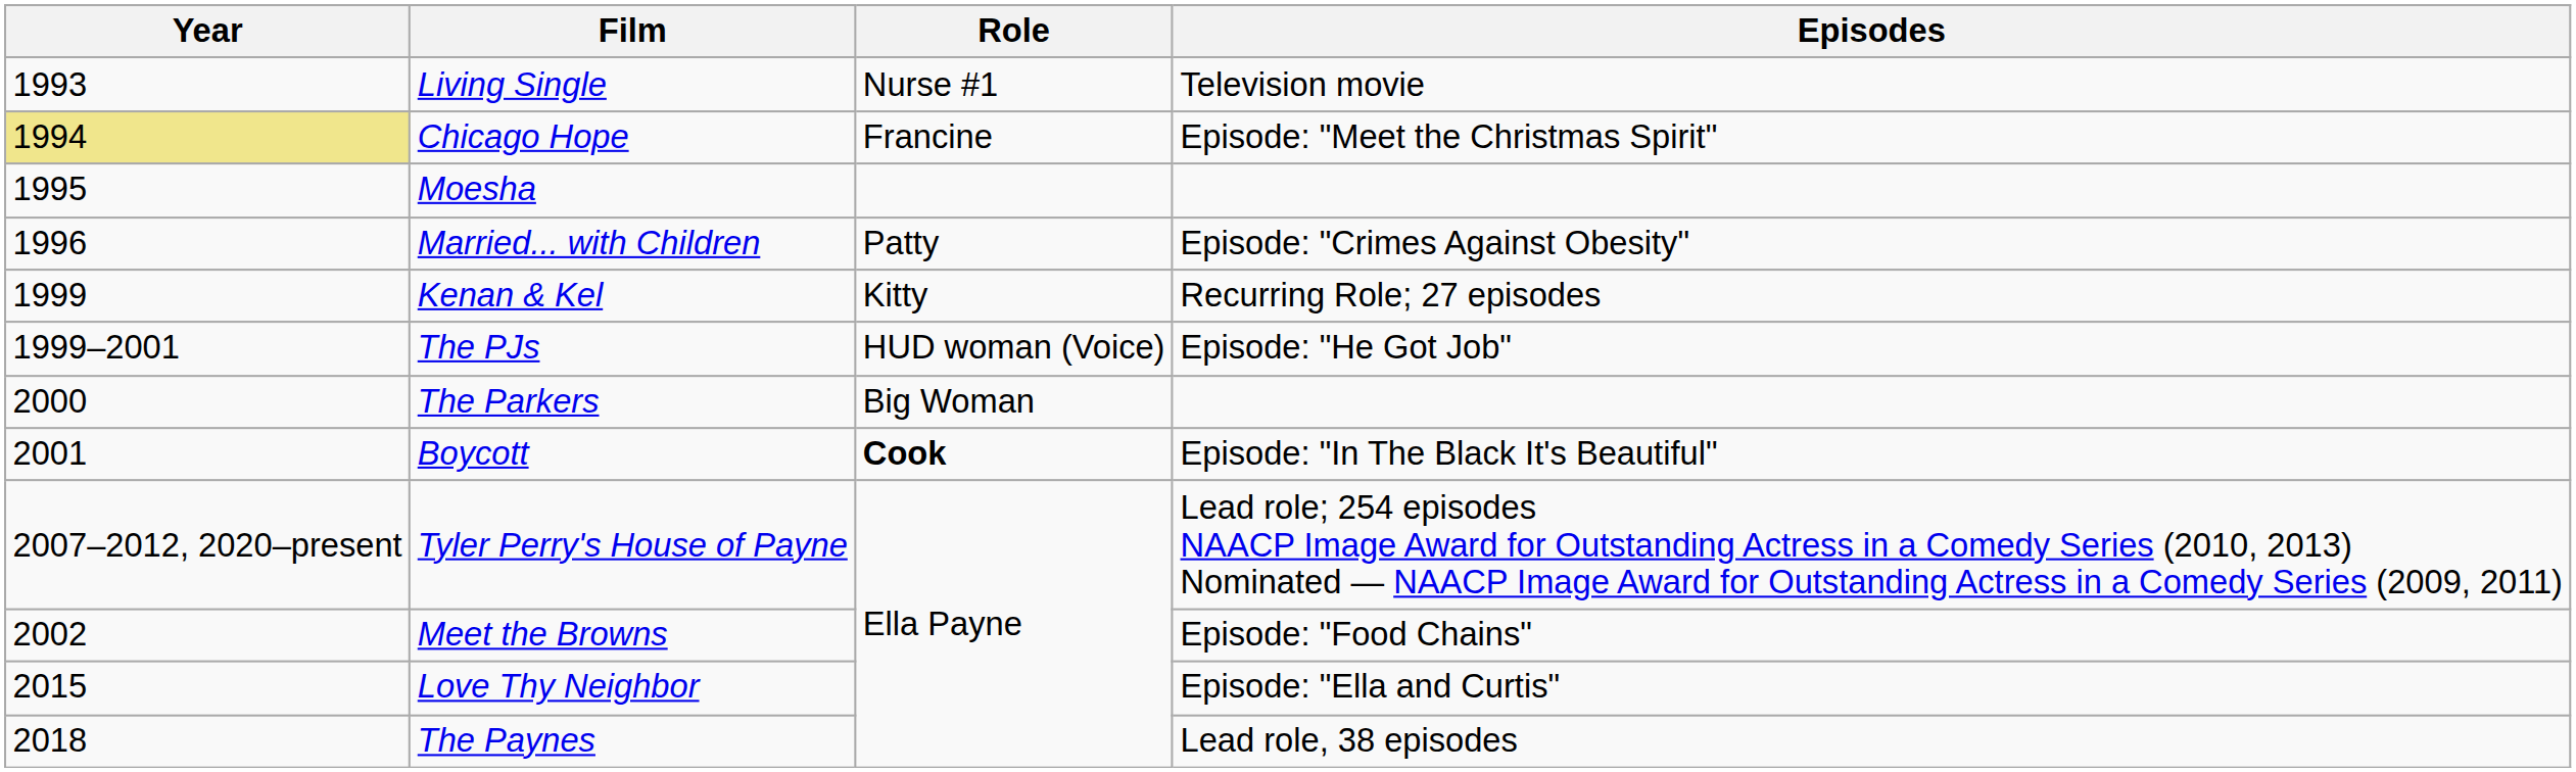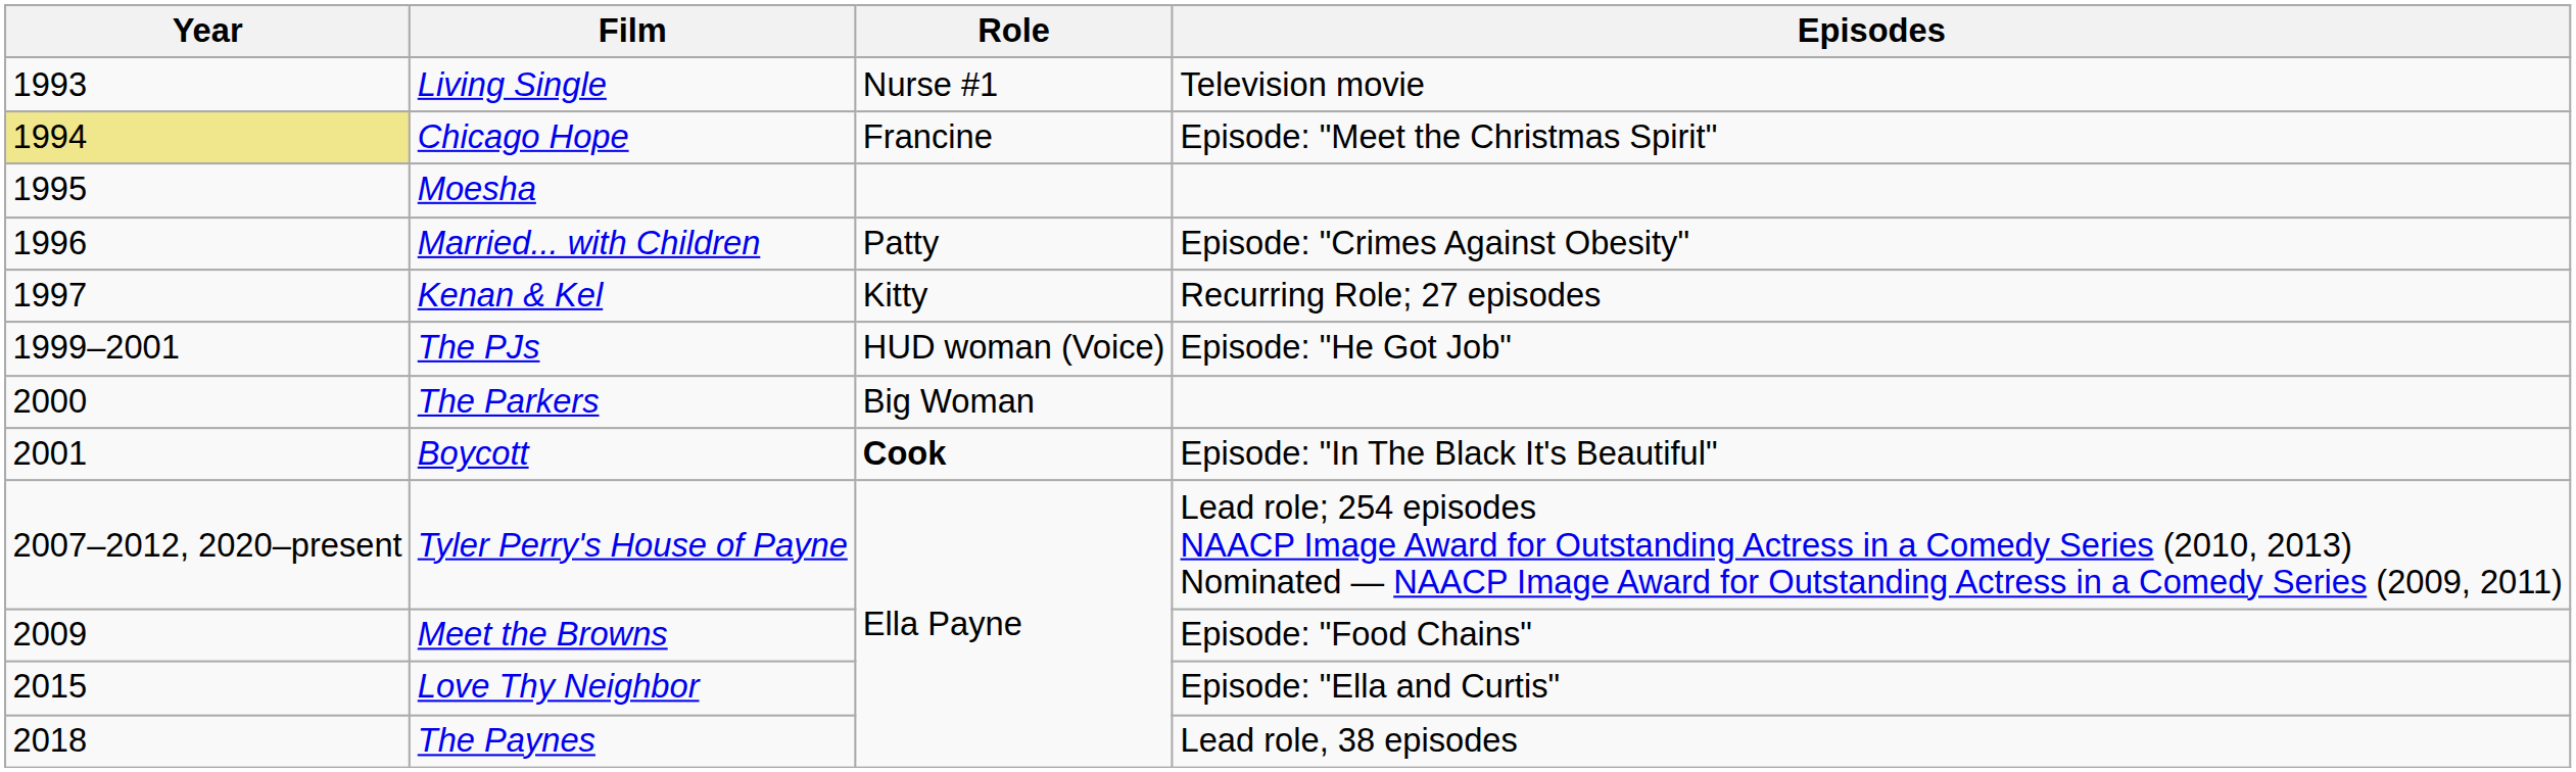 <table class="wikitable sortable">
 <tr>
 <th>Year</th>
 <th>Film</th>
 <th>Role</th>
 <th>Episodes</th>
 </tr>
 <tr>
 <td>1993</td>
 <td><em><a href='#'>Living Single</a></em></td>
 <td>Nurse #1</td>
 <td>Television movie</td>
 </tr>
 <tr>
 <td style="background: khaki;">1994</td>
 <td><em><a href='#'>Chicago Hope</a></em></td>
 <td>Francine</td>
 <td>Episode: "Meet the Christmas Spirit"</td>
 </tr>
 <tr>
 <td>1995</td>
 <td><em><a href='#'>Moesha</a></em></td>
 <td></td>
 <td></td>
 </tr>
 <tr>
 <td>1996</td>
 <td><em><a href='#'>Married... with Children</a></em></td>
 <td>Patty</td>
 <td>Episode: "Crimes Against Obesity"</td>
 </tr>
 <tr>
-<td>1999</td>
+<td>1997</td>
 <td><em><a href='#'>Kenan & Kel</a></em></td>
 <td>Kitty</td>
 <td>Recurring Role; 27 episodes</td>
 </tr>
 <tr>
 <td>1999–2001</td>
 <td><em><a href='#'>The PJs</a></em></td>
 <td>HUD woman (Voice)</td>
 <td>Episode: "He Got Job"</td>
 </tr>
 <tr>
 <td>2000</td>
 <td><em><a href='#'>The Parkers</a></em></td>
 <td>Big Woman</td>
 <td></td>
 </tr>
 <tr>
 <td>2001</td>
 <td><em><a href='#'>Boycott</a></em></td>
 <td><strong>Cook</strong></td>
 <td>Episode: "In The Black It's Beautiful"</td>
 </tr>
 <tr>
 <td>2007–2012, 2020–present</td>
 <td><em><a href='#'>Tyler Perry's House of Payne</a></em></td>
 <td rowspan=4>Ella Payne</td>
 <td>Lead role; 254 episodes<br><a href='#'>NAACP Image Award for Outstanding Actress in a Comedy Series</a> (2010, 2013)<br>Nominated — <a href='#'>NAACP Image Award for Outstanding Actress in a Comedy Series</a> (2009, 2011)</td>
 </tr>
 <tr>
-<td>2002</td>
+<td>2009</td>
 <td><em><a href='#'>Meet the Browns</a></em></td>
 <td>Episode: "Food Chains"</td>
 </tr>
 <tr>
 <td>2015</td>
 <td><em><a href='#'>Love Thy Neighbor</a></em></td>
 <td>Episode: "Ella and Curtis"</td>
 </tr>
 <tr>
 <td>2018</td>
 <td><em><a href='#'>The Paynes</a></em></td>
 <td>Lead role, 38 episodes</td>
 </tr>
 </table>
